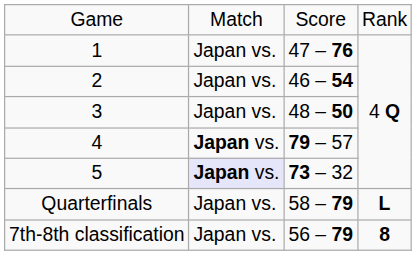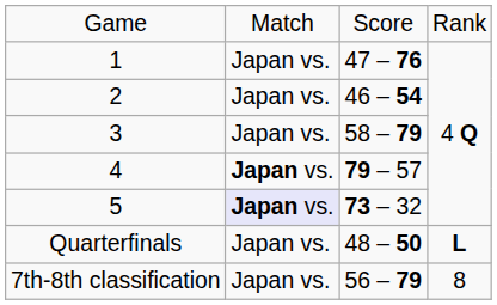 <table class="wikitable">
 <tr>
 <td style="text-align:center;">Game</td>
 <td style="text-align:center;">Match</td>
 <td style="text-align:center;">Score</td>
 <td style="text-align:center;">Rank</td>
 </tr>
 <tr>
 <td style="text-align:center;">1</td>
 <td>Japan vs. <strong></strong></td>
 <td style="text-align:center;">47 – <strong>76</strong></td>
 <td rowspan="5" style="text-align:center;">4 <strong>Q</strong></td>
 </tr>
 <tr>
 <td style="text-align:center;">2</td>
 <td>Japan vs. <strong></strong></td>
 <td style="text-align:center;">46 – <strong>54</strong></td>
 </tr>
 <tr>
 <td style="text-align:center;">3</td>
 <td>Japan vs. <strong></strong></td>
-<td style="text-align:center;">48 – <strong>50</strong></td>
+<td style="text-align:center;">58 – <strong>79</strong></td>
 </tr>
 <tr>
 <td style="text-align:center;">4</td>
 <td><strong>Japan</strong> vs. </td>
 <td style="text-align:center;"><strong>79</strong> – 57</td>
 </tr>
 <tr>
 <td style="text-align:center;">5</td>
 <td style="background: lavender;"><strong>Japan</strong> vs. </td>
 <td style="text-align:center;"><strong>73</strong> – 32</td>
 </tr>
 <tr>
 <td style="text-align:center;">Quarterfinals</td>
 <td>Japan vs. <strong></strong></td>
-<td style="text-align:center;">58 – <strong>79</strong></td>
+<td style="text-align:center;">48 – <strong>50</strong></td>
 <td style="text-align:center;"><strong>L</strong></td>
 </tr>
 <tr>
 <td style="text-align:center;">7th-8th classification</td>
 <td>Japan vs. <strong></strong></td>
 <td style="text-align:center;">56 – <strong>79</strong></td>
-<td style="text-align:center;"><strong>8</strong></td>
+<td style="text-align:center;">8</td>
 </tr>
 </table>
